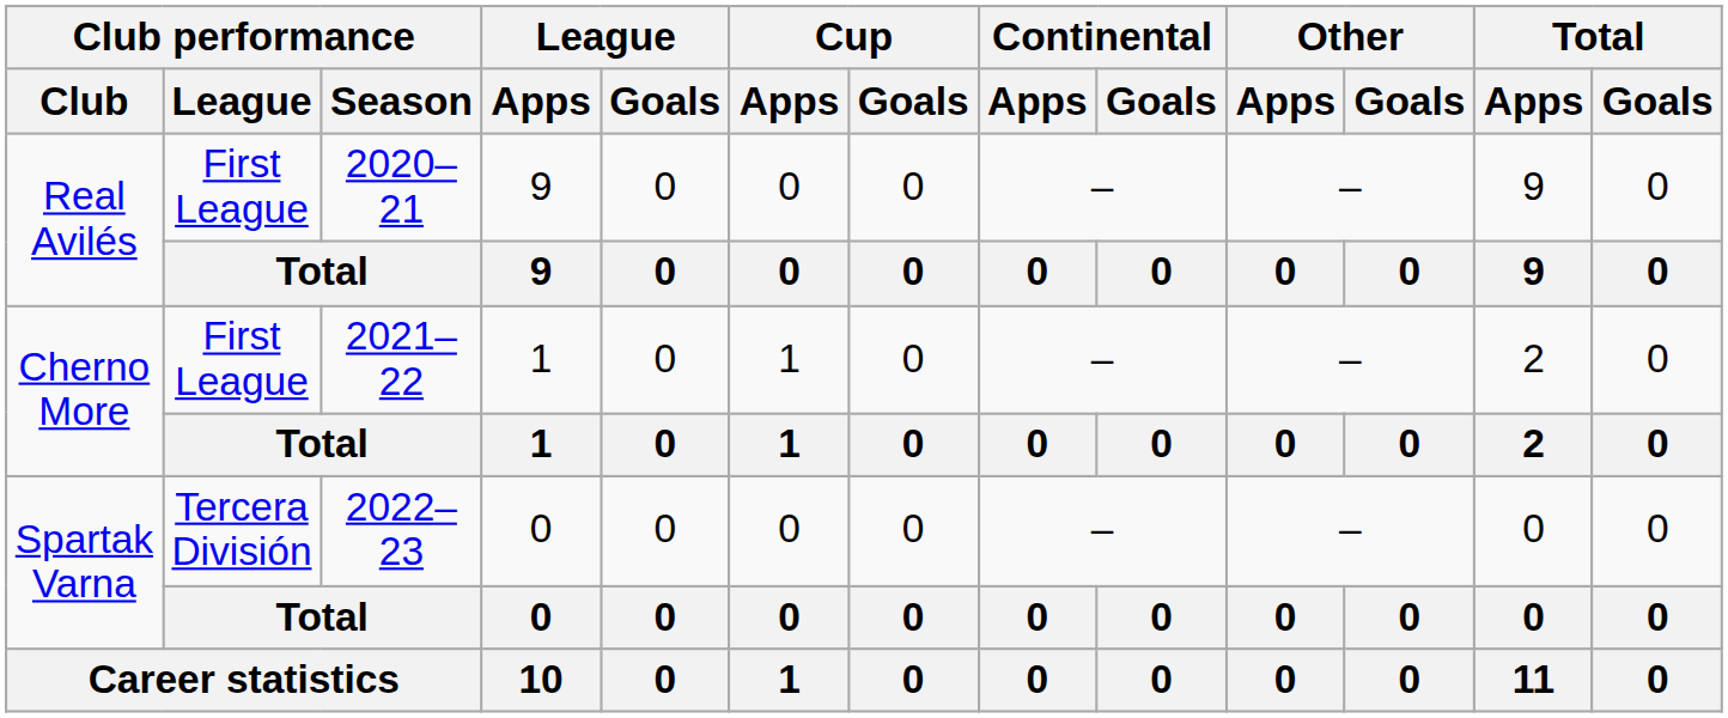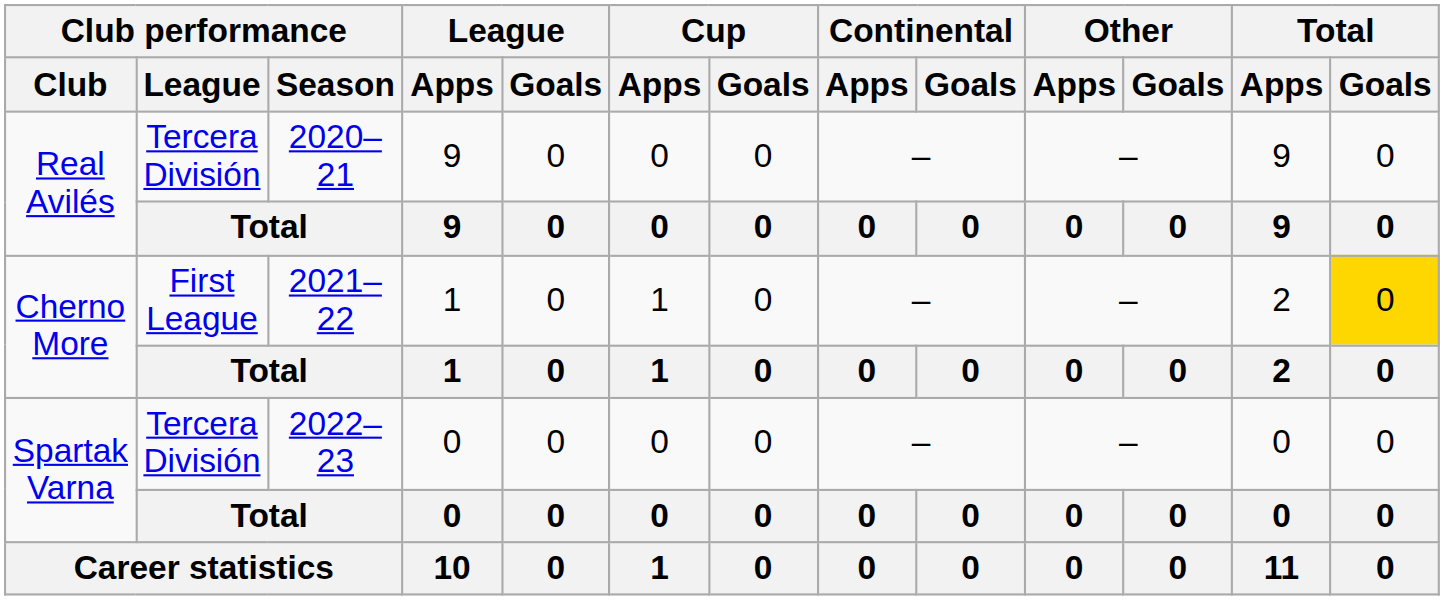 <table class="wikitable" style="text-align: center">
 <tr>
 <th colspan="3">Club performance</th>
 <th colspan="2">League</th>
 <th colspan="2">Cup</th>
 <th colspan="2">Continental</th>
 <th colspan="2">Other</th>
 <th colspan="3">Total</th>
 </tr>
 <tr>
 <th>Club</th>
 <th>League</th>
 <th>Season</th>
 <th>Apps</th>
 <th>Goals</th>
 <th>Apps</th>
 <th>Goals</th>
 <th>Apps</th>
 <th>Goals</th>
 <th>Apps</th>
 <th>Goals</th>
 <th>Apps</th>
 <th>Goals</th>
 </tr>
 <tr>
 <td rowspan="2" valign="center"><a href='#'>Real Avilés</a></td>
-<td rowspan="1"><a href='#'>First League</a></td>
+<td rowspan="1"><a href='#'>Tercera División</a></td>
 <td><a href='#'>2020–21</a></td>
 <td>9</td>
 <td>0</td>
 <td>0</td>
 <td>0</td>
 <td colspan="2">–</td>
 <td colspan="2">–</td>
 <td>9</td>
 <td>0</td>
 </tr>
 <tr>
 <th colspan=2>Total</th>
 <th>9</th>
 <th>0</th>
 <th>0</th>
 <th>0</th>
 <th>0</th>
 <th>0</th>
 <th>0</th>
 <th>0</th>
 <th>9</th>
 <th>0</th>
 </tr>
 <tr>
 <td rowspan="2" valign="center"><a href='#'>Cherno More</a></td>
 <td rowspan="1"><a href='#'>First League</a></td>
 <td><a href='#'>2021–22</a></td>
 <td>1</td>
 <td>0</td>
 <td>1</td>
 <td>0</td>
 <td colspan="2">–</td>
 <td colspan="2">–</td>
 <td>2</td>
-<td>0</td>
+<td style="background: gold;">0</td>
 </tr>
 <tr>
 <th colspan=2>Total</th>
 <th>1</th>
 <th>0</th>
 <th>1</th>
 <th>0</th>
 <th>0</th>
 <th>0</th>
 <th>0</th>
 <th>0</th>
 <th>2</th>
 <th>0</th>
 </tr>
 <tr>
 <td rowspan="2" valign="center"><a href='#'>Spartak Varna</a></td>
 <td rowspan="1"><a href='#'>Tercera División</a></td>
 <td><a href='#'>2022–23</a></td>
 <td>0</td>
 <td>0</td>
 <td>0</td>
 <td>0</td>
 <td colspan="2">–</td>
 <td colspan="2">–</td>
 <td>0</td>
 <td>0</td>
 </tr>
 <tr>
 <th colspan=2>Total</th>
 <th>0</th>
 <th>0</th>
 <th>0</th>
 <th>0</th>
 <th>0</th>
 <th>0</th>
 <th>0</th>
 <th>0</th>
 <th>0</th>
 <th>0</th>
 </tr>
 <tr>
 <th colspan="3">Career statistics</th>
 <th>10</th>
 <th>0</th>
 <th>1</th>
 <th>0</th>
 <th>0</th>
 <th>0</th>
 <th>0</th>
 <th>0</th>
 <th>11</th>
 <th>0</th>
 </tr>
 </table>
